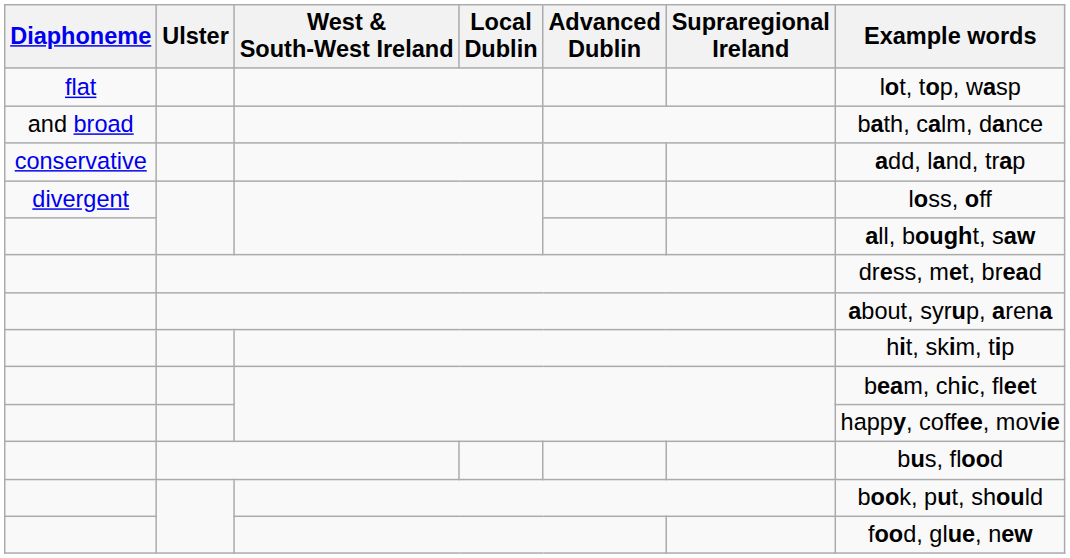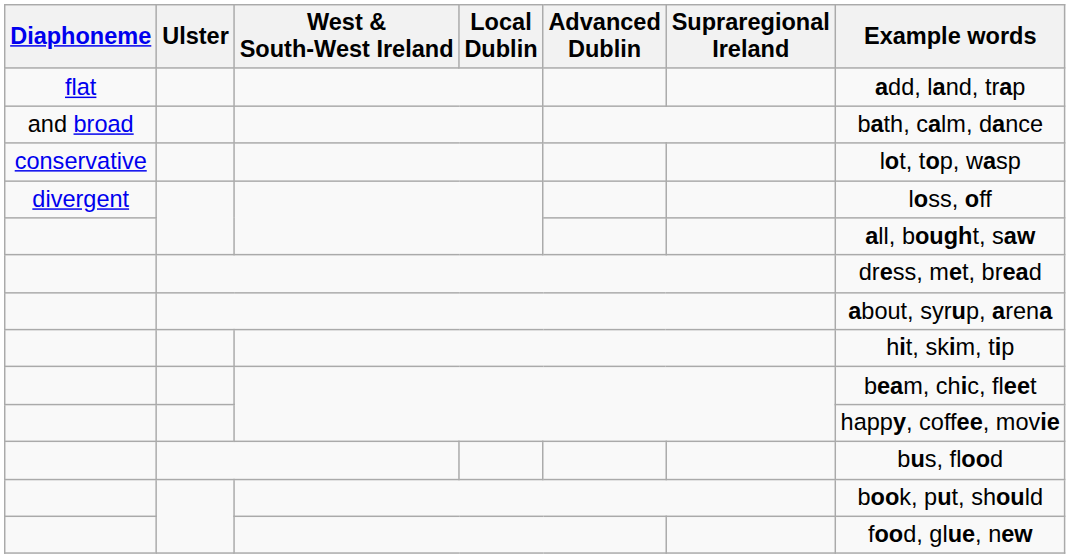 <table class="wikitable" style="text-align:center">
 <tr>
 <th><strong><a href='#'>Diaphoneme</a></strong></th>
 <th><strong>Ulster</strong></th>
 <th><strong>West & <br>South-West Ireland</strong></th>
 <th><strong>Local <br>Dublin</strong></th>
 <th><strong>Advanced <br>Dublin</strong></th>
 <th><strong>Supraregional <br>Ireland</strong></th>
 <th><strong>Example words</strong></th>
 </tr>
 <tr>
 <td><a href='#'>flat</a> </td>
 <td></td>
 <td colspan="2"></td>
 <td></td>
 <td></td>
-<td>l<strong>o</strong>t, t<strong>o</strong>p, w<strong>a</strong>sp</td>
+<td><strong>a</strong>dd, l<strong>a</strong>nd, tr<strong>a</strong>p</td>
 </tr>
 <tr>
 <td> and <a href='#'>broad</a> </td>
 <td></td>
 <td colspan="2"></td>
 <td colspan="2"></td>
 <td>b<strong>a</strong>th, c<strong>a</strong>lm, d<strong>a</strong>nce</td>
 </tr>
 <tr>
 <td><a href='#'>conservative</a> </td>
 <td></td>
 <td colspan="2"></td>
 <td></td>
 <td></td>
-<td><strong>a</strong>dd, l<strong>a</strong>nd, tr<strong>a</strong>p</td>
+<td>l<strong>o</strong>t, t<strong>o</strong>p, w<strong>a</strong>sp</td>
 </tr>
 <tr>
 <td><a href='#'>divergent</a> </td>
 <td rowspan="2"></td>
 <td colspan="2" rowspan="2"></td>
 <td></td>
 <td></td>
 <td>l<strong>o</strong>ss, <strong>o</strong>ff</td>
 </tr>
 <tr>
 <td></td>
 <td></td>
 <td></td>
 <td><strong>a</strong>ll, b<strong>ough</strong>t, s<strong>aw</strong></td>
 </tr>
 <tr>
 <td></td>
 <td colspan="5"></td>
 <td>dr<strong>e</strong>ss, m<strong>e</strong>t, br<strong>ea</strong>d</td>
 </tr>
 <tr>
 <td></td>
 <td colspan="5"></td>
 <td><strong>a</strong>bout, syr<strong>u</strong>p, <strong>a</strong>ren<strong>a</strong></td>
 </tr>
 <tr>
 <td></td>
 <td></td>
 <td colspan="4"></td>
 <td>h<strong>i</strong>t, sk<strong>i</strong>m, t<strong>i</strong>p</td>
 </tr>
 <tr>
 <td></td>
 <td></td>
 <td colspan="4" rowspan="2"></td>
 <td>b<strong>ea</strong>m, ch<strong>i</strong>c, fl<strong>ee</strong>t</td>
 </tr>
 <tr>
 <td></td>
 <td></td>
 <td>happ<strong>y</strong>, coff<strong>ee</strong>, mov<strong>ie</strong></td>
 </tr>
 <tr>
 <td></td>
 <td colspan="2"></td>
 <td></td>
 <td></td>
 <td></td>
 <td>b<strong>u</strong>s, fl<strong>oo</strong>d</td>
 </tr>
 <tr>
 <td></td>
 <td rowspan="2"></td>
 <td colspan="4"></td>
 <td>b<strong>oo</strong>k, p<strong>u</strong>t, sh<strong>ou</strong>ld</td>
 </tr>
 <tr>
 <td></td>
 <td colspan="3"></td>
 <td></td>
 <td>f<strong>oo</strong>d, gl<strong>ue</strong>, n<strong>ew</strong></td>
 </tr>
 </table>
